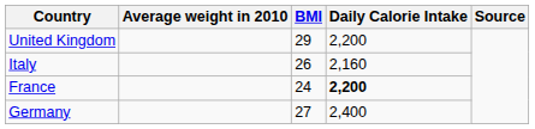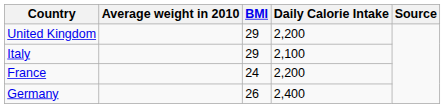 <table class="wikitable sortable">
 <tr>
 <th>Country</th>
 <th>Average weight in 2010</th>
 <th><a href='#'>BMI</a></th>
 <th>Daily Calorie Intake</th>
 <th>Source</th>
 </tr>
 <tr>
 <td><a href='#'>United Kingdom</a></td>
 <td></td>
 <td>29</td>
 <td>2,200</td>
 <td rowspan="4"></td>
 </tr>
 <tr>
 <td><a href='#'>Italy</a></td>
 <td></td>
-<td>26</td>
-<td>2,160</td>
+<td>29</td>
+<td>2,100</td>
 </tr>
 <tr>
 <td><a href='#'>France</a></td>
 <td></td>
 <td>24</td>
-<td><strong>2,200</strong></td>
+<td>2,200</td>
 </tr>
 <tr>
 <td><a href='#'>Germany</a></td>
 <td></td>
-<td>27</td>
+<td>26</td>
 <td>2,400</td>
 </tr>
 </table>
